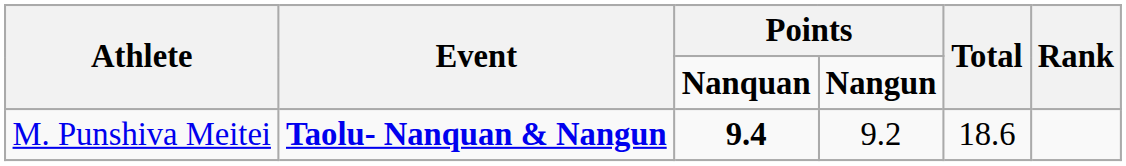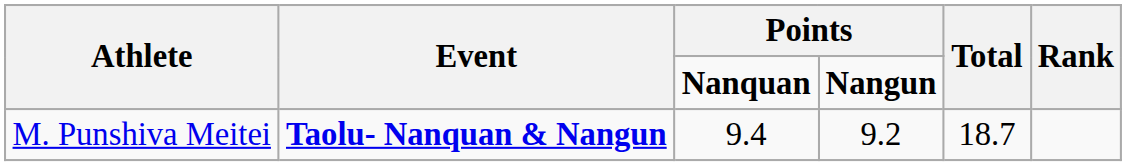 <table class="wikitable" style="text-align:center;">
 <tr>
 <th rowspan="2">Athlete</th>
 <th rowspan="2">Event</th>
 <th colspan="2">Points</th>
 <th rowspan="2">Total</th>
 <th rowspan="2">Rank</th>
 </tr>
 <tr>
 <td><strong>Nanquan</strong></td>
 <td><strong>Nangun</strong></td>
 </tr>
 <tr>
 <td><a href='#'>M. Punshiva Meitei</a></td>
 <td><strong><a href='#'>Taolu- Nanquan & Nangun</a></strong></td>
-<td><strong>9.4</strong></td>
+<td>9.4</td>
 <td>9.2</td>
-<td>18.6</td>
+<td>18.7</td>
 <td></td>
 </tr>
 </table>
